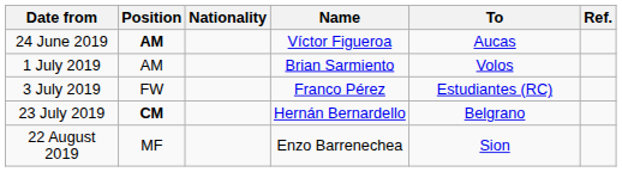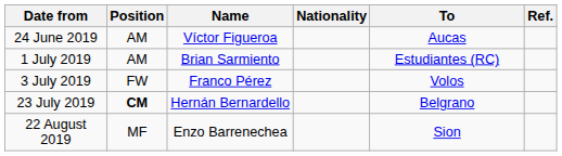 <table class="wikitable" style="text-align:center; font-size:90%; ">
 <tr>
 <th style="background:#; color:#; width:100px;">Date from</th>
 <th style="background:#; color:#; width:50px;">Position</th>
+<th style="background:#; color:#; width:125px;">Name</th>
 <th style="background:#; color:#; width:50px;">Nationality</th>
-<th style="background:#; color:#; width:125px;">Name</th>
 <th style="background:#; color:#; width:155px;">To</th>
 <th style="background:#; color:#; width:25px;">Ref.</th>
 </tr>
 <tr>
 <td>24 June 2019</td>
-<td><strong>AM</strong></td>
+<td>AM</td>
+<td><a href='#'>Víctor Figueroa</a></td>
 <td></td>
-<td><a href='#'>Víctor Figueroa</a></td>
 <td> <a href='#'>Aucas</a></td>
 <td></td>
 </tr>
 <tr>
 <td>1 July 2019</td>
 <td>AM</td>
+<td><a href='#'>Brian Sarmiento</a></td>
 <td></td>
-<td><a href='#'>Brian Sarmiento</a></td>
-<td> <a href='#'>Volos</a></td>
+<td> <a href='#'>Estudiantes (RC)</a></td>
 <td></td>
 </tr>
 <tr>
 <td>3 July 2019</td>
 <td>FW</td>
+<td><a href='#'>Franco Pérez</a></td>
 <td></td>
-<td><a href='#'>Franco Pérez</a></td>
-<td> <a href='#'>Estudiantes (RC)</a></td>
+<td> <a href='#'>Volos</a></td>
 <td></td>
 </tr>
 <tr>
 <td>23 July 2019</td>
 <td><strong>CM</strong></td>
+<td><a href='#'>Hernán Bernardello</a></td>
 <td></td>
-<td><a href='#'>Hernán Bernardello</a></td>
 <td> <a href='#'>Belgrano</a></td>
 <td></td>
 </tr>
 <tr>
 <td>22 August 2019</td>
 <td>MF</td>
+<td>Enzo Barrenechea</td>
 <td></td>
-<td>Enzo Barrenechea</td>
 <td> <a href='#'>Sion</a></td>
 <td></td>
 </tr>
 </table>
